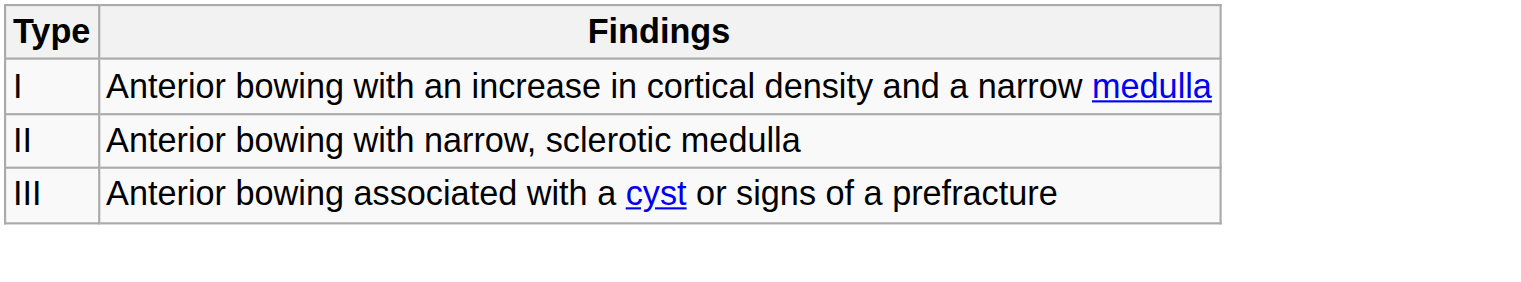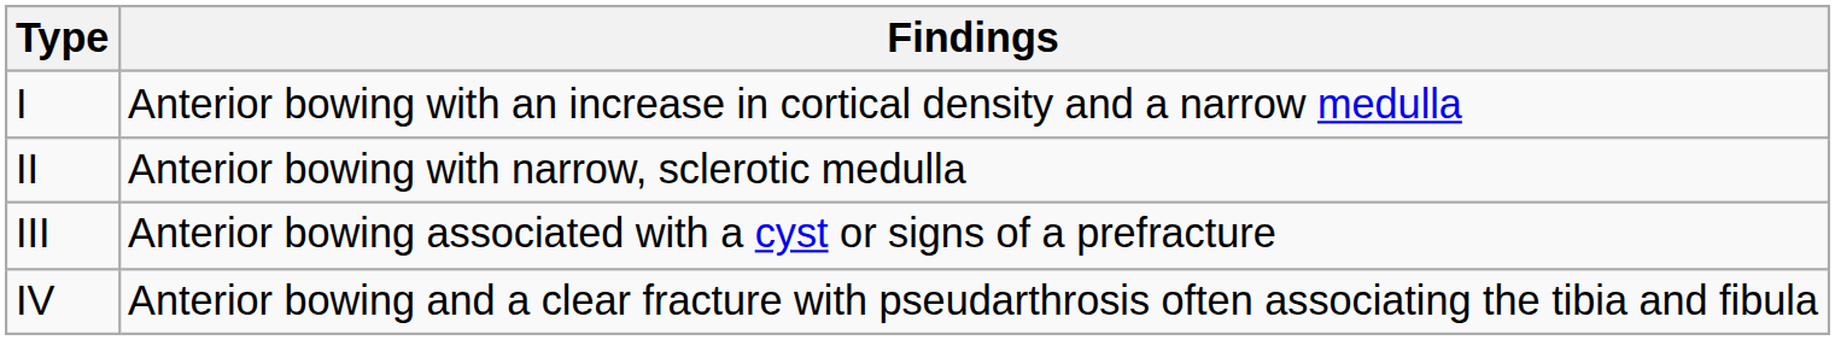 <table class="wikitable">
 <tr>
 <th>Type</th>
 <th>Findings</th>
 </tr>
 <tr>
 <td>I</td>
 <td>Anterior bowing with an increase in cortical density and a narrow <a href='#'>medulla</a></td>
 </tr>
 <tr>
 <td>II</td>
 <td>Anterior bowing with narrow, sclerotic medulla</td>
 </tr>
 <tr>
 <td>III</td>
 <td>Anterior bowing associated with a <a href='#'>cyst</a> or signs of a prefracture</td>
 </tr>
+<tr>
+<td>IV</td>
+<td>Anterior bowing and a clear fracture with pseudarthrosis often associating the tibia and fibula</td>
+</tr>
 </table>
